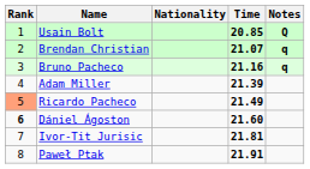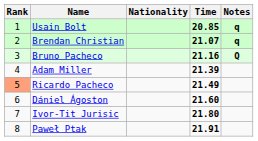 <table class="wikitable sortable" style="text-align:center">
 <tr>
 <th>Rank</th>
 <th>Name</th>
 <th>Nationality</th>
 <th>Time</th>
 <th>Notes</th>
 </tr>
 <tr bgcolor=ccffcc>
 <td>1</td>
 <td align=left><a href='#'>Usain Bolt</a></td>
 <td align=left></td>
 <td><strong>20.85</strong></td>
-<td><strong>Q</strong></td>
+<td><strong>q</strong></td>
 </tr>
 <tr bgcolor=ccffcc>
 <td>2</td>
 <td align=left><a href='#'>Brendan Christian</a></td>
 <td align=left></td>
 <td><strong>21.07</strong></td>
 <td><strong>q</strong></td>
 </tr>
 <tr bgcolor=ddffdd>
 <td>3</td>
 <td align=left><a href='#'>Bruno Pacheco</a></td>
 <td align=left></td>
 <td><strong>21.16</strong></td>
-<td><strong>q</strong></td>
+<td><strong>Q</strong></td>
 </tr>
 <tr>
 <td>4</td>
 <td align=left><a href='#'>Adam Miller</a></td>
 <td align=left></td>
 <td><strong>21.39</strong></td>
 <td></td>
 </tr>
 <tr>
 <td style="background: lightsalmon;">5</td>
 <td align=left><a href='#'>Ricardo Pacheco</a></td>
 <td align=left></td>
 <td><strong>21.49</strong></td>
 <td></td>
 </tr>
 <tr>
-<td><strong>6</strong></td>
+<td>6</td>
 <td align=left><a href='#'>Dániel Ágoston</a></td>
 <td align=left></td>
 <td><strong>21.60</strong></td>
 <td></td>
 </tr>
 <tr>
 <td>7</td>
 <td align=left><a href='#'>Ivor-Tit Jurisic</a></td>
 <td align=left></td>
-<td><strong>21.81</strong></td>
+<td><strong>21.80</strong></td>
 <td></td>
 </tr>
 <tr>
 <td>8</td>
 <td align=left><a href='#'>Paweł Ptak</a></td>
 <td align=left></td>
 <td><strong>21.91</strong></td>
 <td></td>
 </tr>
 </table>
